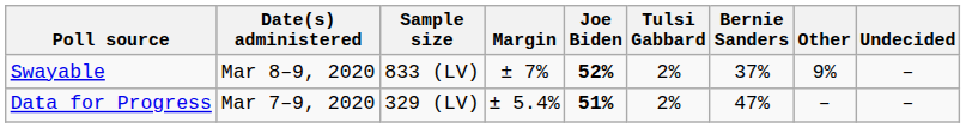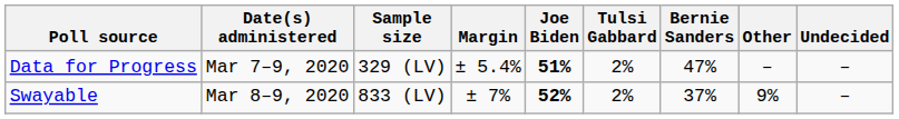 <table class="wikitable" style="font-size:90%;text-align:center;">
 <tr valign=bottom style="font-size:90%;">
 <th>Poll source</th>
 <th>Date(s)<br>administered</th>
 <th>Sample<br>size</th>
 <th>Margin<br></th>
 <th>Joe<br>Biden</th>
 <th>Tulsi<br>Gabbard</th>
 <th>Bernie<br>Sanders</th>
 <th>Other</th>
 <th>Undecided</th>
 </tr>
 <tr>
+<td style="text-align:left;"><a href='#'>Data for Progress</a></td>
+<td>Mar 7–9, 2020</td>
+<td>329 (LV)</td>
+<td>± 5.4%</td>
+<td><strong>51%</strong></td>
+<td>2%</td>
+<td>47%</td>
+<td>–</td>
+<td>–</td>
+</tr>
+<tr>
 <td style="text-align:left;"><a href='#'>Swayable</a></td>
 <td>Mar 8–9, 2020</td>
 <td>833 (LV)</td>
 <td>± 7%</td>
 <td><strong>52%</strong></td>
 <td>2%</td>
 <td>37%</td>
 <td>9%</td>
 <td>–</td>
 </tr>
-<tr>
-<td style="text-align:left;"><a href='#'>Data for Progress</a></td>
-<td>Mar 7–9, 2020</td>
-<td>329 (LV)</td>
-<td>± 5.4%</td>
-<td><strong>51%</strong></td>
-<td>2%</td>
-<td>47%</td>
-<td>–</td>
-<td>–</td>
-</tr>
 </table>
